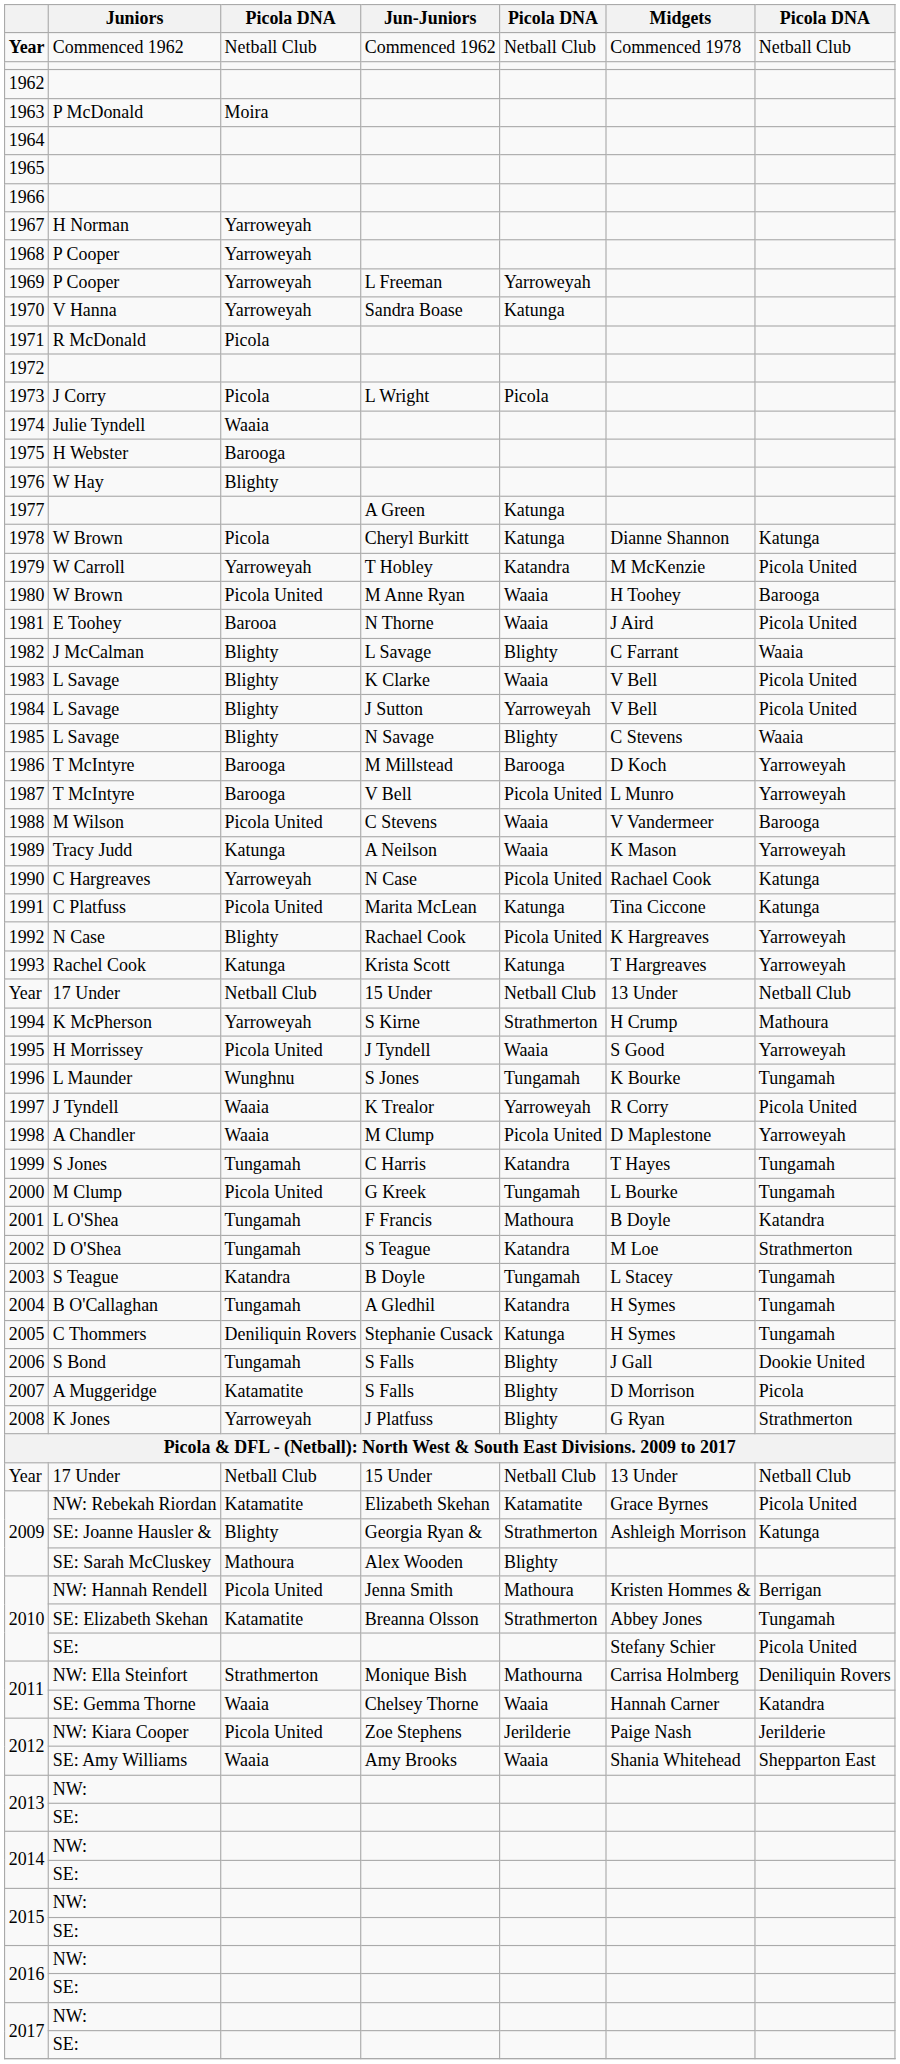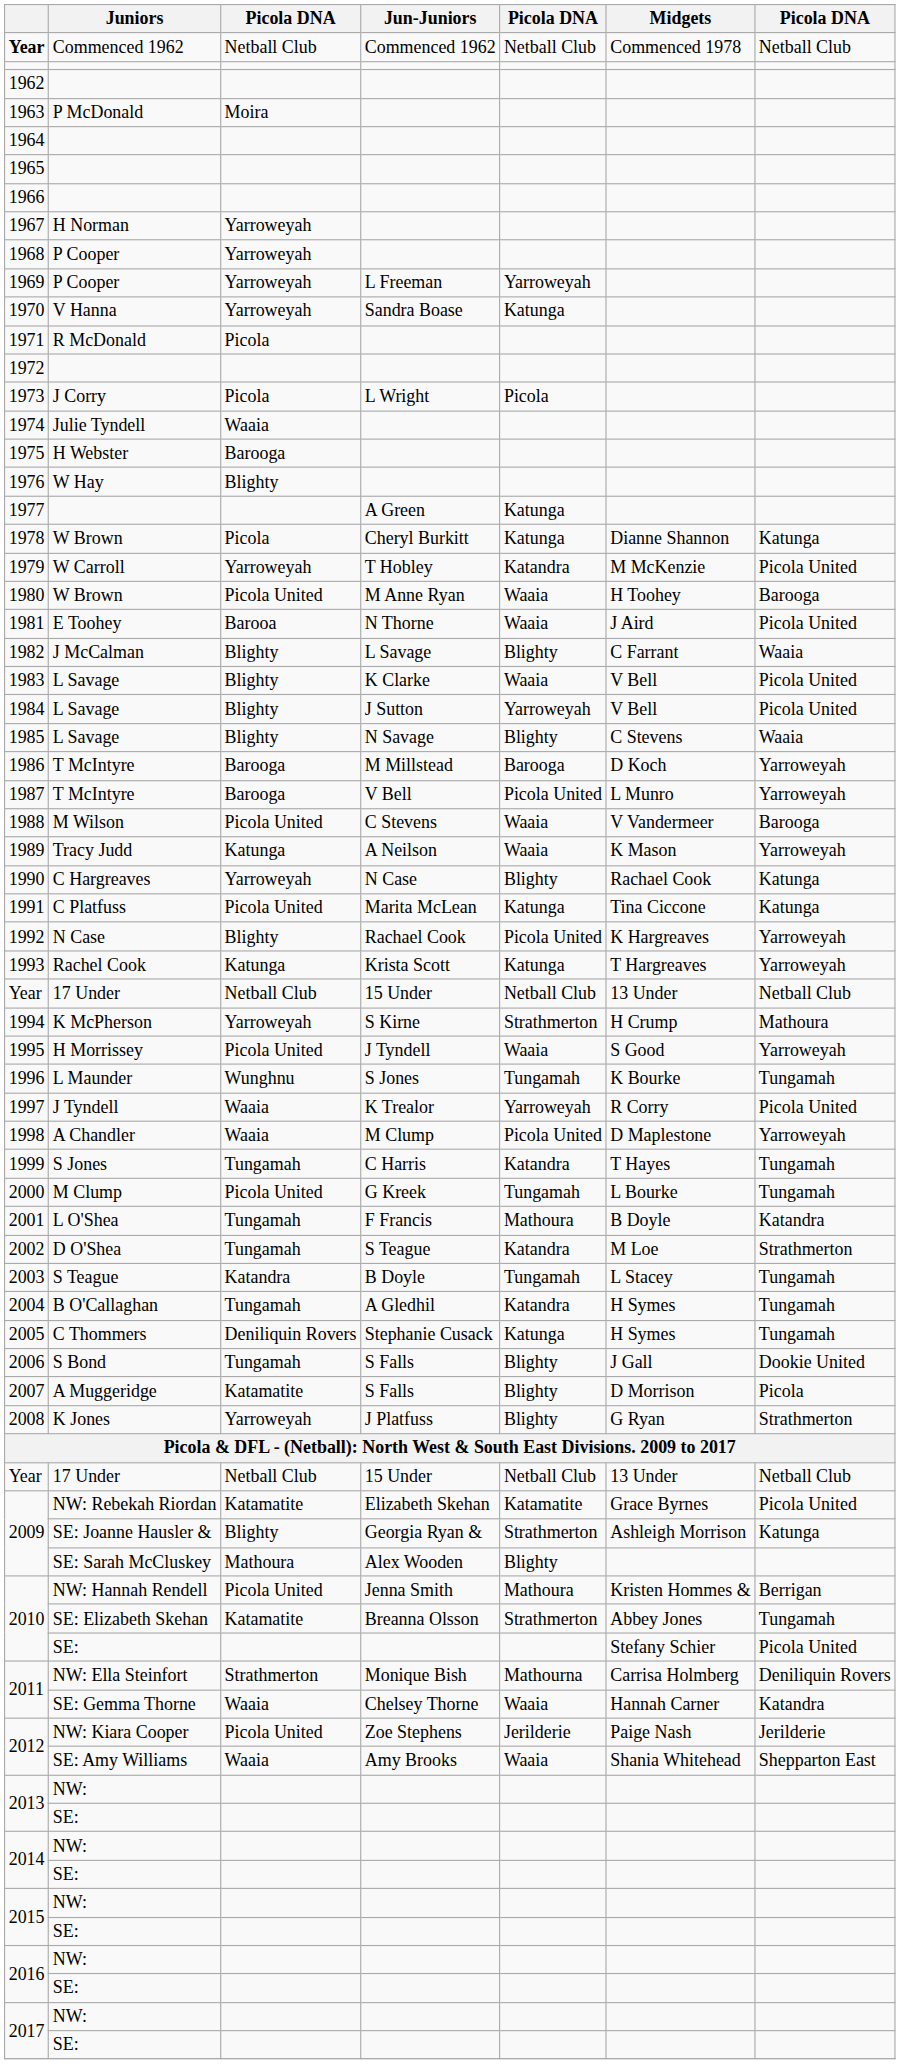 <table class="wikitable collapsible collapsed">
 <tr>
 <th></th>
 <th><span>Juniors</span></th>
 <th>Picola DNA</th>
 <th><span>Jun-Juniors</span></th>
 <th>Picola DNA</th>
 <th><span>Midgets</span></th>
 <th>Picola DNA</th>
 </tr>
 <tr>
 <td><strong>Year</strong></td>
 <td>Commenced 1962</td>
 <td>Netball Club</td>
 <td>Commenced 1962</td>
 <td>Netball Club</td>
 <td>Commenced 1978</td>
 <td>Netball Club</td>
 </tr>
 <tr>
 <td></td>
 <td></td>
 <td></td>
 <td></td>
 <td></td>
 <td></td>
 <td></td>
 </tr>
 <tr>
 <td>1962</td>
 <td></td>
 <td></td>
 <td></td>
 <td></td>
 <td></td>
 <td></td>
 </tr>
 <tr>
 <td>1963</td>
 <td>P McDonald</td>
 <td>Moira</td>
 <td></td>
 <td></td>
 <td></td>
 <td></td>
 </tr>
 <tr>
 <td>1964</td>
 <td></td>
 <td></td>
 <td></td>
 <td></td>
 <td></td>
 <td></td>
 </tr>
 <tr>
 <td>1965</td>
 <td></td>
 <td></td>
 <td></td>
 <td></td>
 <td></td>
 <td></td>
 </tr>
 <tr>
 <td>1966</td>
 <td></td>
 <td></td>
 <td></td>
 <td></td>
 <td></td>
 <td></td>
 </tr>
 <tr>
 <td>1967</td>
 <td>H Norman</td>
 <td>Yarroweyah</td>
 <td></td>
 <td></td>
 <td></td>
 <td></td>
 </tr>
 <tr>
 <td>1968</td>
 <td>P Cooper</td>
 <td>Yarroweyah</td>
 <td></td>
 <td></td>
 <td></td>
 <td></td>
 </tr>
 <tr>
 <td>1969</td>
 <td>P Cooper</td>
 <td>Yarroweyah</td>
 <td>L Freeman</td>
 <td>Yarroweyah</td>
 <td></td>
 <td></td>
 </tr>
 <tr>
 <td>1970</td>
 <td>V Hanna</td>
 <td>Yarroweyah</td>
 <td>Sandra Boase</td>
 <td>Katunga</td>
 <td></td>
 <td></td>
 </tr>
 <tr>
 <td>1971</td>
 <td>R McDonald</td>
 <td>Picola</td>
 <td></td>
 <td></td>
 <td></td>
 <td></td>
 </tr>
 <tr>
 <td>1972</td>
 <td></td>
 <td></td>
 <td></td>
 <td></td>
 <td></td>
 <td></td>
 </tr>
 <tr>
 <td>1973</td>
 <td>J Corry</td>
 <td>Picola</td>
 <td>L Wright</td>
 <td>Picola</td>
 <td></td>
 <td></td>
 </tr>
 <tr>
 <td>1974</td>
 <td>Julie Tyndell</td>
 <td>Waaia</td>
 <td></td>
 <td></td>
 <td></td>
 <td></td>
 </tr>
 <tr>
 <td>1975</td>
 <td>H Webster</td>
 <td>Barooga</td>
 <td></td>
 <td></td>
 <td></td>
 <td></td>
 </tr>
 <tr>
 <td>1976</td>
 <td>W Hay</td>
 <td>Blighty</td>
 <td></td>
 <td></td>
 <td></td>
 <td></td>
 </tr>
 <tr>
 <td>1977</td>
 <td></td>
 <td></td>
 <td>A Green</td>
 <td>Katunga</td>
 <td></td>
 <td></td>
 </tr>
 <tr>
 <td>1978</td>
 <td>W Brown</td>
 <td>Picola</td>
 <td>Cheryl Burkitt</td>
 <td>Katunga</td>
 <td>Dianne Shannon</td>
 <td>Katunga</td>
 </tr>
 <tr>
 <td>1979</td>
 <td>W Carroll</td>
 <td>Yarroweyah</td>
 <td>T Hobley</td>
 <td>Katandra</td>
 <td>M McKenzie</td>
 <td>Picola United</td>
 </tr>
 <tr>
 <td>1980</td>
 <td>W Brown</td>
 <td>Picola United</td>
 <td>M Anne Ryan</td>
 <td>Waaia</td>
 <td>H Toohey</td>
 <td>Barooga</td>
 </tr>
 <tr>
 <td>1981</td>
 <td>E Toohey</td>
 <td>Barooa</td>
 <td>N Thorne</td>
 <td>Waaia</td>
 <td>J Aird</td>
 <td>Picola United</td>
 </tr>
 <tr>
 <td>1982</td>
 <td>J McCalman</td>
 <td>Blighty</td>
 <td>L Savage</td>
 <td>Blighty</td>
 <td>C Farrant</td>
 <td>Waaia</td>
 </tr>
 <tr>
 <td>1983</td>
 <td>L Savage</td>
 <td>Blighty</td>
 <td>K Clarke</td>
 <td>Waaia</td>
 <td>V Bell</td>
 <td>Picola United</td>
 </tr>
 <tr>
 <td>1984</td>
 <td>L Savage</td>
 <td>Blighty</td>
 <td>J Sutton</td>
 <td>Yarroweyah</td>
 <td>V Bell</td>
 <td>Picola United</td>
 </tr>
 <tr>
 <td>1985</td>
 <td>L Savage</td>
 <td>Blighty</td>
 <td>N Savage</td>
 <td>Blighty</td>
 <td>C Stevens</td>
 <td>Waaia</td>
 </tr>
 <tr>
 <td>1986</td>
 <td>T McIntyre</td>
 <td>Barooga</td>
 <td>M Millstead</td>
 <td>Barooga</td>
 <td>D Koch</td>
 <td>Yarroweyah</td>
 </tr>
 <tr>
 <td>1987</td>
 <td>T McIntyre</td>
 <td>Barooga</td>
 <td>V Bell</td>
 <td>Picola United</td>
 <td>L Munro</td>
 <td>Yarroweyah</td>
 </tr>
 <tr>
 <td>1988</td>
 <td>M Wilson</td>
 <td>Picola United</td>
 <td>C Stevens</td>
 <td>Waaia</td>
 <td>V Vandermeer</td>
 <td>Barooga</td>
 </tr>
 <tr>
 <td>1989</td>
 <td>Tracy Judd</td>
 <td>Katunga</td>
 <td>A Neilson</td>
 <td>Waaia</td>
 <td>K Mason</td>
 <td>Yarroweyah</td>
 </tr>
 <tr>
 <td>1990</td>
 <td>C Hargreaves</td>
 <td>Yarroweyah</td>
 <td>N Case</td>
-<td>Picola United</td>
+<td>Blighty</td>
 <td>Rachael Cook</td>
 <td>Katunga</td>
 </tr>
 <tr>
 <td>1991</td>
 <td>C Platfuss</td>
 <td>Picola United</td>
 <td>Marita McLean</td>
 <td>Katunga</td>
 <td>Tina Ciccone</td>
 <td>Katunga</td>
 </tr>
 <tr>
 <td>1992</td>
 <td>N Case</td>
 <td>Blighty</td>
 <td>Rachael Cook</td>
 <td>Picola United</td>
 <td>K Hargreaves</td>
 <td>Yarroweyah</td>
 </tr>
 <tr>
 <td>1993</td>
 <td>Rachel Cook</td>
 <td>Katunga</td>
 <td>Krista Scott</td>
 <td>Katunga</td>
 <td>T Hargreaves</td>
 <td>Yarroweyah</td>
 </tr>
 <tr>
 <td>Year</td>
 <td><span>17 Under</span></td>
 <td>Netball Club</td>
 <td><span>15 Under</span></td>
 <td>Netball Club</td>
 <td><span>13 Under</span></td>
 <td>Netball Club</td>
 </tr>
 <tr>
 <td>1994</td>
 <td>K McPherson</td>
 <td>Yarroweyah</td>
 <td>S Kirne</td>
 <td>Strathmerton</td>
 <td>H Crump</td>
 <td>Mathoura</td>
 </tr>
 <tr>
 <td>1995</td>
 <td>H Morrissey</td>
 <td>Picola United</td>
 <td>J Tyndell</td>
 <td>Waaia</td>
 <td>S Good</td>
 <td>Yarroweyah</td>
 </tr>
 <tr>
 <td>1996</td>
 <td>L Maunder</td>
 <td>Wunghnu</td>
 <td>S Jones</td>
 <td>Tungamah</td>
 <td>K Bourke</td>
 <td>Tungamah</td>
 </tr>
 <tr>
 <td>1997</td>
 <td>J Tyndell</td>
 <td>Waaia</td>
 <td>K Trealor</td>
 <td>Yarroweyah</td>
 <td>R Corry</td>
 <td>Picola United</td>
 </tr>
 <tr>
 <td>1998</td>
 <td>A Chandler</td>
 <td>Waaia</td>
 <td>M Clump</td>
 <td>Picola United</td>
 <td>D Maplestone</td>
 <td>Yarroweyah</td>
 </tr>
 <tr>
 <td>1999</td>
 <td>S Jones</td>
 <td>Tungamah</td>
 <td>C Harris</td>
 <td>Katandra</td>
 <td>T Hayes</td>
 <td>Tungamah</td>
 </tr>
 <tr>
 <td>2000</td>
 <td>M Clump</td>
 <td>Picola United</td>
 <td>G Kreek</td>
 <td>Tungamah</td>
 <td>L Bourke</td>
 <td>Tungamah</td>
 </tr>
 <tr>
 <td>2001</td>
 <td>L O'Shea</td>
 <td>Tungamah</td>
 <td>F Francis</td>
 <td>Mathoura</td>
 <td>B Doyle</td>
 <td>Katandra</td>
 </tr>
 <tr>
 <td>2002</td>
 <td>D O'Shea</td>
 <td>Tungamah</td>
 <td>S Teague</td>
 <td>Katandra</td>
 <td>M Loe</td>
 <td>Strathmerton</td>
 </tr>
 <tr>
 <td>2003</td>
 <td>S Teague</td>
 <td>Katandra</td>
 <td>B Doyle</td>
 <td>Tungamah</td>
 <td>L Stacey</td>
 <td>Tungamah</td>
 </tr>
 <tr>
 <td>2004</td>
 <td>B O'Callaghan</td>
 <td>Tungamah</td>
 <td>A Gledhil</td>
 <td>Katandra</td>
 <td>H Symes</td>
 <td>Tungamah</td>
 </tr>
 <tr>
 <td>2005</td>
 <td>C Thommers</td>
 <td>Deniliquin Rovers</td>
 <td>Stephanie Cusack</td>
 <td>Katunga</td>
 <td>H Symes</td>
 <td>Tungamah</td>
 </tr>
 <tr>
 <td>2006</td>
 <td>S Bond</td>
 <td>Tungamah</td>
 <td>S Falls</td>
 <td>Blighty</td>
 <td>J Gall</td>
 <td>Dookie United</td>
 </tr>
 <tr>
 <td>2007</td>
 <td>A Muggeridge</td>
 <td>Katamatite</td>
 <td>S Falls</td>
 <td>Blighty</td>
 <td>D Morrison</td>
 <td>Picola</td>
 </tr>
 <tr>
 <td>2008</td>
 <td>K Jones</td>
 <td>Yarroweyah</td>
 <td>J Platfuss</td>
 <td>Blighty</td>
 <td>G Ryan</td>
 <td>Strathmerton</td>
 </tr>
 <tr>
 <th colspan=7>Picola & DFL - (Netball): North West & South East Divisions. 2009 to 2017</th>
 </tr>
 <tr>
 <td>Year</td>
 <td><span>17 Under</span></td>
 <td>Netball Club</td>
 <td><span>15 Under</span></td>
 <td>Netball Club</td>
 <td><span>13 Under</span></td>
 <td>Netball Club</td>
 </tr>
 <tr>
 <td rowspan="3">2009</td>
 <td>NW: Rebekah Riordan</td>
 <td>Katamatite</td>
 <td>Elizabeth Skehan</td>
 <td>Katamatite</td>
 <td>Grace Byrnes</td>
 <td>Picola United</td>
 </tr>
 <tr>
 <td>SE: Joanne Hausler &</td>
 <td>Blighty</td>
 <td>Georgia Ryan &</td>
 <td>Strathmerton</td>
 <td>Ashleigh Morrison</td>
 <td>Katunga</td>
 </tr>
 <tr>
 <td>SE: Sarah McCluskey</td>
 <td>Mathoura</td>
 <td>Alex Wooden</td>
 <td>Blighty</td>
 <td></td>
 <td></td>
 </tr>
 <tr>
 <td rowspan="3">2010</td>
 <td>NW: Hannah Rendell</td>
 <td>Picola United</td>
 <td>Jenna Smith</td>
 <td>Mathoura</td>
 <td>Kristen Hommes &</td>
 <td>Berrigan</td>
 </tr>
 <tr>
 <td>SE: Elizabeth Skehan</td>
 <td>Katamatite</td>
 <td>Breanna Olsson</td>
 <td>Strathmerton</td>
 <td>Abbey Jones</td>
 <td>Tungamah</td>
 </tr>
 <tr>
 <td>SE:</td>
 <td></td>
 <td></td>
 <td></td>
 <td>Stefany Schier</td>
 <td>Picola United</td>
 </tr>
 <tr>
 <td rowspan="2">2011</td>
 <td>NW: Ella Steinfort</td>
 <td>Strathmerton</td>
 <td>Monique Bish</td>
 <td>Mathourna</td>
 <td>Carrisa Holmberg</td>
 <td>Deniliquin Rovers</td>
 </tr>
 <tr>
 <td>SE: Gemma Thorne</td>
 <td>Waaia</td>
 <td>Chelsey Thorne</td>
 <td>Waaia</td>
 <td>Hannah Carner</td>
 <td>Katandra</td>
 </tr>
 <tr>
 <td rowspan="2">2012</td>
 <td>NW: Kiara Cooper</td>
 <td>Picola United</td>
 <td>Zoe Stephens</td>
 <td>Jerilderie</td>
 <td>Paige Nash</td>
 <td>Jerilderie</td>
 </tr>
 <tr>
 <td>SE: Amy Williams</td>
 <td>Waaia</td>
 <td>Amy Brooks</td>
 <td>Waaia</td>
 <td>Shania Whitehead</td>
 <td>Shepparton East</td>
 </tr>
 <tr>
 <td rowspan="2">2013</td>
 <td>NW:</td>
 <td></td>
 <td></td>
 <td></td>
 <td></td>
 <td></td>
 </tr>
 <tr>
 <td>SE:</td>
 <td></td>
 <td></td>
 <td></td>
 <td></td>
 <td></td>
 </tr>
 <tr>
 <td rowspan="2">2014</td>
 <td>NW:</td>
 <td></td>
 <td></td>
 <td></td>
 <td></td>
 <td></td>
 </tr>
 <tr>
 <td>SE:</td>
 <td></td>
 <td></td>
 <td></td>
 <td></td>
 <td></td>
 </tr>
 <tr>
 <td rowspan="2">2015</td>
 <td>NW:</td>
 <td></td>
 <td></td>
 <td></td>
 <td></td>
 <td></td>
 </tr>
 <tr>
 <td>SE:</td>
 <td></td>
 <td></td>
 <td></td>
 <td></td>
 <td></td>
 </tr>
 <tr>
 <td rowspan="2">2016</td>
 <td>NW:</td>
 <td></td>
 <td></td>
 <td></td>
 <td></td>
 <td></td>
 </tr>
 <tr>
 <td>SE:</td>
 <td></td>
 <td></td>
 <td></td>
 <td></td>
 <td></td>
 </tr>
 <tr>
 <td rowspan="2">2017</td>
 <td>NW:</td>
 <td></td>
 <td></td>
 <td></td>
 <td></td>
 <td></td>
 </tr>
 <tr>
 <td>SE:</td>
 <td></td>
 <td></td>
 <td></td>
 <td></td>
 <td></td>
 </tr>
 <tr>
 </tr>
 </table>
